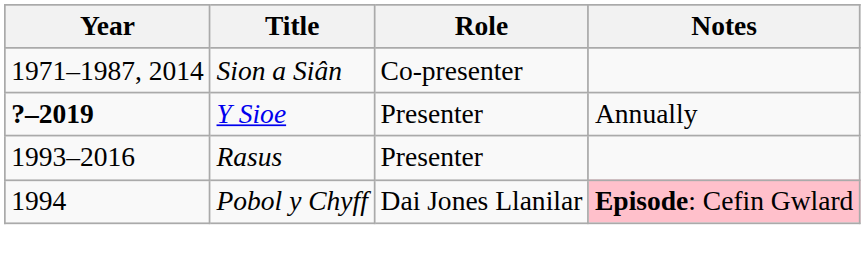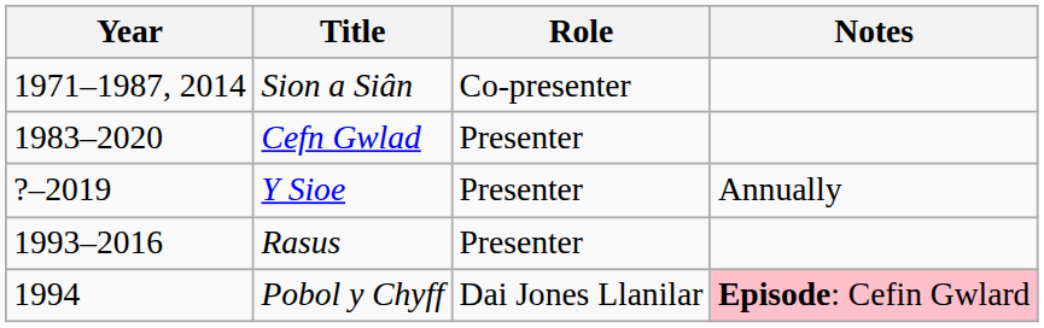 <table class="wikitable">
 <tr>
 <th>Year</th>
 <th>Title</th>
 <th>Role</th>
 <th class="unsortable">Notes</th>
 </tr>
 <tr>
 <td>1971–1987, 2014</td>
 <td><em>Sion a Siân</em></td>
 <td>Co-presenter</td>
 <td></td>
 </tr>
 <tr>
-<td><strong>?–2019</strong></td>
+<td>1983–2020</td>
+<td><em><a href='#'>Cefn Gwlad</a></em></td>
+<td>Presenter</td>
+<td></td>
+</tr>
+<tr>
+<td>?–2019</td>
 <td><em><a href='#'>Y Sioe</a></em></td>
 <td>Presenter</td>
 <td>Annually</td>
 </tr>
 <tr>
 <td>1993–2016</td>
 <td><em>Rasus</em></td>
 <td>Presenter</td>
 <td></td>
 </tr>
 <tr>
 <td>1994</td>
 <td><em>Pobol y Chyff</em></td>
 <td>Dai Jones Llanilar</td>
 <td style="background: pink;"><strong>Episode</strong>: Cefin Gwlard</td>
 </tr>
 </table>
